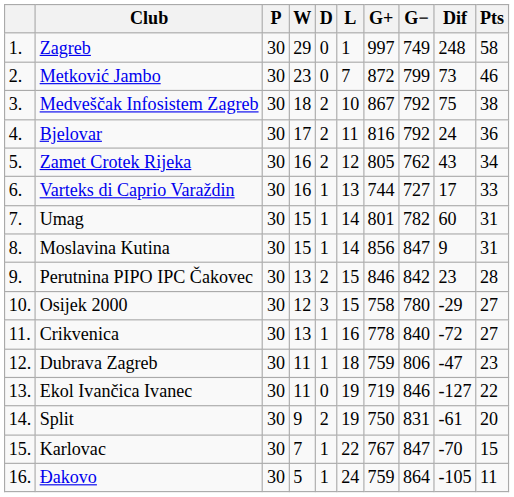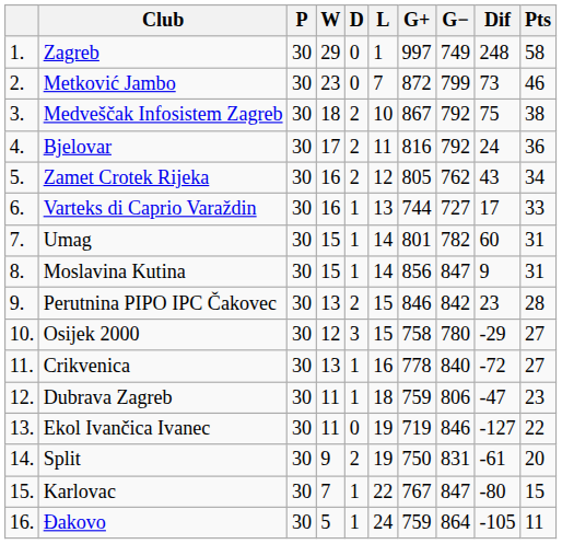 <table class="wikitable sortable">
 <tr>
 <th></th>
 <th>Club</th>
 <th>P</th>
 <th>W</th>
 <th>D</th>
 <th>L</th>
 <th>G+</th>
 <th>G−</th>
 <th>Dif</th>
 <th>Pts</th>
 </tr>
 <tr>
 <td>1.</td>
 <td><a href='#'>Zagreb</a></td>
 <td>30</td>
 <td>29</td>
 <td>0</td>
 <td>1</td>
 <td>997</td>
 <td>749</td>
 <td>248</td>
 <td>58</td>
 </tr>
 <tr>
 <td>2.</td>
 <td><a href='#'>Metković Jambo</a></td>
 <td>30</td>
 <td>23</td>
 <td>0</td>
 <td>7</td>
 <td>872</td>
 <td>799</td>
 <td>73</td>
 <td>46</td>
 </tr>
 <tr>
 <td>3.</td>
 <td><a href='#'>Medveščak Infosistem Zagreb</a></td>
 <td>30</td>
 <td>18</td>
 <td>2</td>
 <td>10</td>
 <td>867</td>
 <td>792</td>
 <td>75</td>
 <td>38</td>
 </tr>
 <tr>
 <td>4.</td>
 <td><a href='#'>Bjelovar</a></td>
 <td>30</td>
 <td>17</td>
 <td>2</td>
 <td>11</td>
 <td>816</td>
 <td>792</td>
 <td>24</td>
 <td>36</td>
 </tr>
 <tr>
 <td>5.</td>
 <td><a href='#'>Zamet Crotek Rijeka</a></td>
 <td>30</td>
 <td>16</td>
 <td>2</td>
 <td>12</td>
 <td>805</td>
 <td>762</td>
 <td>43</td>
 <td>34</td>
 </tr>
 <tr>
 <td>6.</td>
 <td><a href='#'>Varteks di Caprio Varaždin</a></td>
 <td>30</td>
 <td>16</td>
 <td>1</td>
 <td>13</td>
 <td>744</td>
 <td>727</td>
 <td>17</td>
 <td>33</td>
 </tr>
 <tr>
 <td>7.</td>
 <td>Umag</td>
 <td>30</td>
 <td>15</td>
 <td>1</td>
 <td>14</td>
 <td>801</td>
 <td>782</td>
 <td>60</td>
 <td>31</td>
 </tr>
 <tr>
 <td>8.</td>
 <td>Moslavina Kutina</td>
 <td>30</td>
 <td>15</td>
 <td>1</td>
 <td>14</td>
 <td>856</td>
 <td>847</td>
 <td>9</td>
 <td>31</td>
 </tr>
 <tr>
 <td>9.</td>
 <td>Perutnina PIPO IPC Čakovec</td>
 <td>30</td>
 <td>13</td>
 <td>2</td>
 <td>15</td>
 <td>846</td>
 <td>842</td>
 <td>23</td>
 <td>28</td>
 </tr>
 <tr>
 <td>10.</td>
 <td>Osijek 2000</td>
 <td>30</td>
 <td>12</td>
 <td>3</td>
 <td>15</td>
 <td>758</td>
 <td>780</td>
 <td>-29</td>
 <td>27</td>
 </tr>
 <tr>
 <td>11.</td>
 <td>Crikvenica</td>
 <td>30</td>
 <td>13</td>
 <td>1</td>
 <td>16</td>
 <td>778</td>
 <td>840</td>
 <td>-72</td>
 <td>27</td>
 </tr>
 <tr>
 <td>12.</td>
 <td>Dubrava Zagreb</td>
 <td>30</td>
 <td>11</td>
 <td>1</td>
 <td>18</td>
 <td>759</td>
 <td>806</td>
 <td>-47</td>
 <td>23</td>
 </tr>
 <tr>
 <td>13.</td>
 <td>Ekol Ivančica Ivanec</td>
 <td>30</td>
 <td>11</td>
 <td>0</td>
 <td>19</td>
 <td>719</td>
 <td>846</td>
 <td>-127</td>
 <td>22</td>
 </tr>
 <tr>
 <td>14.</td>
 <td>Split</td>
 <td>30</td>
 <td>9</td>
 <td>2</td>
 <td>19</td>
 <td>750</td>
 <td>831</td>
 <td>-61</td>
 <td>20</td>
 </tr>
 <tr>
 <td>15.</td>
 <td>Karlovac</td>
 <td>30</td>
 <td>7</td>
 <td>1</td>
 <td>22</td>
 <td>767</td>
 <td>847</td>
-<td>-70</td>
+<td>-80</td>
 <td>15</td>
 </tr>
 <tr>
 <td>16.</td>
 <td><a href='#'>Đakovo</a></td>
 <td>30</td>
 <td>5</td>
 <td>1</td>
 <td>24</td>
 <td>759</td>
 <td>864</td>
 <td>-105</td>
 <td>11</td>
 </tr>
 </table>
